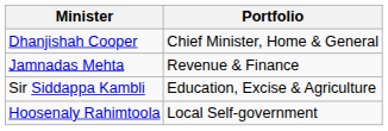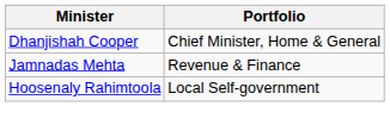 <table class="wikitable">
 <tr>
 <th>Minister</th>
 <th>Portfolio</th>
 </tr>
 <tr>
 <td><a href='#'>Dhanjishah Cooper</a></td>
 <td>Chief Minister, Home & General</td>
 </tr>
 <tr>
 <td><a href='#'>Jamnadas Mehta</a></td>
 <td>Revenue & Finance</td>
 </tr>
 <tr>
-<td>Sir <a href='#'>Siddappa Kambli</a></td>
-<td>Education, Excise & Agriculture</td>
-</tr>
-<tr>
 <td><a href='#'>Hoosenaly Rahimtoola</a></td>
 <td>Local Self-government</td>
 </tr>
 </table>
